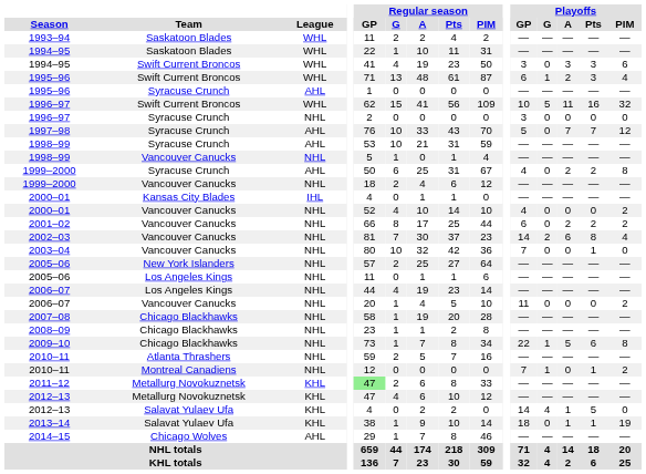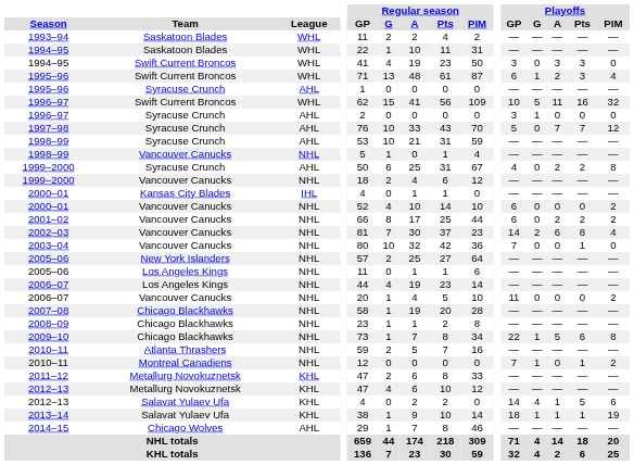 <table border="0" cellpadding="1" cellspacing="0" style="text-align:center; width:60em;">
 <tr style="background:#e0e0e0;">
 <th colspan="3"  bgcolor="#ffffff"> </th>
 <th rowspan="99" bgcolor="#ffffff"> </th>
 <th colspan="5"><a href='#'>Regular season</a></th>
 <th rowspan="99" bgcolor="#ffffff"> </th>
 <th colspan="5"><a href='#'>Playoffs</a></th>
 </tr>
 <tr style="background:#e0e0e0;">
 <th><a href='#'>Season</a></th>
 <th>Team</th>
 <th>League</th>
 <th>GP</th>
 <th><a href='#'>G</a></th>
 <th><a href='#'>A</a></th>
 <th><a href='#'>Pts</a></th>
 <th><a href='#'>PIM</a></th>
 <th>GP</th>
 <th>G</th>
 <th>A</th>
 <th>Pts</th>
 <th>PIM</th>
 </tr>
 <tr>
 <td><a href='#'>1993–94</a></td>
 <td><a href='#'>Saskatoon Blades</a></td>
 <td><a href='#'>WHL</a></td>
 <td>11</td>
 <td>2</td>
 <td>2</td>
 <td>4</td>
 <td>2</td>
 <td>—</td>
 <td>—</td>
 <td>—</td>
 <td>—</td>
 <td>—</td>
 </tr>
 <tr bgcolor="#f0f0f0">
 <td><a href='#'>1994–95</a></td>
 <td>Saskatoon Blades</td>
 <td>WHL</td>
 <td>22</td>
 <td>1</td>
 <td>10</td>
 <td>11</td>
 <td>31</td>
 <td>—</td>
 <td>—</td>
 <td>—</td>
 <td>—</td>
 <td>—</td>
 </tr>
 <tr>
 <td>1994–95</td>
 <td><a href='#'>Swift Current Broncos</a></td>
 <td>WHL</td>
 <td>41</td>
 <td>4</td>
 <td>19</td>
 <td>23</td>
 <td>50</td>
 <td>3</td>
 <td>0</td>
 <td>3</td>
 <td>3</td>
-<td>6</td>
+<td>0</td>
 </tr>
 <tr bgcolor="#f0f0f0">
 <td><a href='#'>1995–96</a></td>
 <td>Swift Current Broncos</td>
 <td>WHL</td>
 <td>71</td>
 <td>13</td>
 <td>48</td>
 <td>61</td>
 <td>87</td>
 <td>6</td>
 <td>1</td>
 <td>2</td>
 <td>3</td>
 <td>4</td>
 </tr>
 <tr>
 <td><a href='#'>1995–96</a></td>
 <td><a href='#'>Syracuse Crunch</a></td>
 <td><a href='#'>AHL</a></td>
 <td>1</td>
 <td>0</td>
 <td>0</td>
 <td>0</td>
 <td>0</td>
 <td>—</td>
 <td>—</td>
 <td>—</td>
 <td>—</td>
 <td>—</td>
 </tr>
 <tr bgcolor="#f0f0f0">
 <td><a href='#'>1996–97</a></td>
 <td>Swift Current Broncos</td>
 <td>WHL</td>
 <td>62</td>
 <td>15</td>
 <td>41</td>
 <td>56</td>
 <td>109</td>
 <td>10</td>
 <td>5</td>
 <td>11</td>
 <td>16</td>
 <td>32</td>
 </tr>
 <tr>
 <td><a href='#'>1996–97</a></td>
 <td>Syracuse Crunch</td>
-<td>NHL</td>
+<td>AHL</td>
 <td>2</td>
 <td>0</td>
 <td>0</td>
 <td>0</td>
 <td>0</td>
 <td>3</td>
-<td>0</td>
+<td>1</td>
 <td>0</td>
 <td>0</td>
 <td>0</td>
 </tr>
 <tr bgcolor="#f0f0f0">
 <td><a href='#'>1997–98</a></td>
 <td>Syracuse Crunch</td>
 <td>AHL</td>
 <td>76</td>
 <td>10</td>
 <td>33</td>
 <td>43</td>
 <td>70</td>
 <td>5</td>
 <td>0</td>
 <td>7</td>
 <td>7</td>
 <td>12</td>
 </tr>
 <tr>
 <td><a href='#'>1998–99</a></td>
 <td>Syracuse Crunch</td>
 <td>AHL</td>
 <td>53</td>
 <td>10</td>
 <td>21</td>
 <td>31</td>
 <td>59</td>
 <td>—</td>
 <td>—</td>
 <td>—</td>
 <td>—</td>
 <td>—</td>
 </tr>
 <tr bgcolor="#f0f0f0">
 <td><a href='#'>1998–99</a></td>
 <td><a href='#'>Vancouver Canucks</a></td>
 <td><a href='#'>NHL</a></td>
 <td>5</td>
 <td>1</td>
 <td>0</td>
 <td>1</td>
 <td>4</td>
 <td>—</td>
 <td>—</td>
 <td>—</td>
 <td>—</td>
 <td>—</td>
 </tr>
 <tr>
 <td><a href='#'>1999–2000</a></td>
 <td>Syracuse Crunch</td>
 <td>AHL</td>
 <td>50</td>
 <td>6</td>
 <td>25</td>
 <td>31</td>
 <td>67</td>
 <td>4</td>
 <td>0</td>
 <td>2</td>
 <td>2</td>
 <td>8</td>
 </tr>
 <tr bgcolor="#f0f0f0">
 <td><a href='#'>1999–2000</a></td>
 <td>Vancouver Canucks</td>
 <td>NHL</td>
 <td>18</td>
 <td>2</td>
 <td>4</td>
 <td>6</td>
 <td>12</td>
 <td>—</td>
 <td>—</td>
 <td>—</td>
 <td>—</td>
 <td>—</td>
 </tr>
 <tr>
 <td><a href='#'>2000–01</a></td>
 <td><a href='#'>Kansas City Blades</a></td>
 <td><a href='#'>IHL</a></td>
 <td>4</td>
 <td>0</td>
 <td>1</td>
 <td>1</td>
 <td>0</td>
 <td>—</td>
 <td>—</td>
 <td>—</td>
 <td>—</td>
 <td>—</td>
 </tr>
 <tr bgcolor="#f0f0f0">
 <td><a href='#'>2000–01</a></td>
 <td>Vancouver Canucks</td>
 <td>NHL</td>
 <td>52</td>
 <td>4</td>
 <td>10</td>
 <td>14</td>
 <td>10</td>
-<td>4</td>
+<td>6</td>
 <td>0</td>
 <td>0</td>
 <td>0</td>
 <td>2</td>
 </tr>
 <tr>
 <td><a href='#'>2001–02</a></td>
 <td>Vancouver Canucks</td>
 <td>NHL</td>
 <td>66</td>
 <td>8</td>
 <td>17</td>
 <td>25</td>
 <td>44</td>
 <td>6</td>
 <td>0</td>
 <td>2</td>
 <td>2</td>
 <td>2</td>
 </tr>
 <tr bgcolor="#f0f0f0">
 <td><a href='#'>2002–03</a></td>
 <td>Vancouver Canucks</td>
 <td>NHL</td>
 <td>81</td>
 <td>7</td>
 <td>30</td>
 <td>37</td>
 <td>23</td>
 <td>14</td>
 <td>2</td>
 <td>6</td>
 <td>8</td>
 <td>4</td>
 </tr>
 <tr>
 <td><a href='#'>2003–04</a></td>
 <td>Vancouver Canucks</td>
 <td>NHL</td>
 <td>80</td>
 <td>10</td>
 <td>32</td>
 <td>42</td>
 <td>36</td>
 <td>7</td>
 <td>0</td>
 <td>0</td>
 <td>1</td>
 <td>0</td>
 </tr>
 <tr bgcolor="#f0f0f0">
 <td><a href='#'>2005–06</a></td>
 <td><a href='#'>New York Islanders</a></td>
 <td>NHL</td>
 <td>57</td>
 <td>2</td>
 <td>25</td>
 <td>27</td>
 <td>64</td>
 <td>—</td>
 <td>—</td>
 <td>—</td>
 <td>—</td>
 <td>—</td>
 </tr>
 <tr>
 <td>2005–06</td>
 <td><a href='#'>Los Angeles Kings</a></td>
 <td>NHL</td>
 <td>11</td>
 <td>0</td>
 <td>1</td>
 <td>1</td>
 <td>6</td>
 <td>—</td>
 <td>—</td>
 <td>—</td>
 <td>—</td>
 <td>—</td>
 </tr>
 <tr bgcolor="#f0f0f0">
 <td><a href='#'>2006–07</a></td>
 <td>Los Angeles Kings</td>
 <td>NHL</td>
 <td>44</td>
 <td>4</td>
 <td>19</td>
 <td>23</td>
 <td>14</td>
 <td>—</td>
 <td>—</td>
 <td>—</td>
 <td>—</td>
 <td>—</td>
 </tr>
 <tr>
 <td>2006–07</td>
 <td>Vancouver Canucks</td>
 <td>NHL</td>
 <td>20</td>
 <td>1</td>
 <td>4</td>
 <td>5</td>
 <td>10</td>
 <td>11</td>
 <td>0</td>
 <td>0</td>
 <td>0</td>
 <td>2</td>
 </tr>
 <tr bgcolor="#f0f0f0">
 <td><a href='#'>2007–08</a></td>
 <td><a href='#'>Chicago Blackhawks</a></td>
 <td>NHL</td>
 <td>58</td>
 <td>1</td>
 <td>19</td>
 <td>20</td>
 <td>28</td>
 <td>—</td>
 <td>—</td>
 <td>—</td>
 <td>—</td>
 <td>—</td>
 </tr>
 <tr>
 <td><a href='#'>2008–09</a></td>
 <td>Chicago Blackhawks</td>
 <td>NHL</td>
 <td>23</td>
 <td>1</td>
 <td>1</td>
 <td>2</td>
 <td>8</td>
 <td>—</td>
 <td>—</td>
 <td>—</td>
 <td>—</td>
 <td>—</td>
 </tr>
 <tr bgcolor="#f0f0f0">
 <td><a href='#'>2009–10</a></td>
 <td>Chicago Blackhawks</td>
 <td>NHL</td>
 <td>73</td>
 <td>1</td>
 <td>7</td>
 <td>8</td>
 <td>34</td>
 <td>22</td>
 <td>1</td>
 <td>5</td>
 <td>6</td>
 <td>8</td>
 </tr>
 <tr>
 <td><a href='#'>2010–11</a></td>
 <td><a href='#'>Atlanta Thrashers</a></td>
 <td>NHL</td>
 <td>59</td>
 <td>2</td>
 <td>5</td>
 <td>7</td>
 <td>16</td>
 <td>—</td>
 <td>—</td>
 <td>—</td>
 <td>—</td>
 <td>—</td>
 </tr>
 <tr bgcolor="#f0f0f0">
 <td>2010–11</td>
 <td><a href='#'>Montreal Canadiens</a></td>
 <td>NHL</td>
 <td>12</td>
 <td>0</td>
 <td>0</td>
 <td>0</td>
 <td>0</td>
 <td>7</td>
 <td>1</td>
 <td>0</td>
 <td>1</td>
 <td>2</td>
 </tr>
 <tr>
 <td><a href='#'>2011–12</a></td>
 <td><a href='#'>Metallurg Novokuznetsk</a></td>
 <td><a href='#'>KHL</a></td>
-<td style="background: lightgreen;">47</td>
+<td>47</td>
 <td>2</td>
 <td>6</td>
 <td>8</td>
 <td>33</td>
 <td>—</td>
 <td>—</td>
 <td>—</td>
 <td>—</td>
 <td>—</td>
 </tr>
 <tr bgcolor="#f0f0f0">
 <td><a href='#'>2012–13</a></td>
 <td>Metallurg Novokuznetsk</td>
 <td>KHL</td>
 <td>47</td>
 <td>4</td>
 <td>6</td>
 <td>10</td>
 <td>12</td>
 <td>—</td>
 <td>—</td>
 <td>—</td>
 <td>—</td>
 <td>—</td>
 </tr>
 <tr>
 <td>2012–13</td>
 <td><a href='#'>Salavat Yulaev Ufa</a></td>
 <td>KHL</td>
 <td>4</td>
 <td>0</td>
 <td>2</td>
 <td>2</td>
 <td>0</td>
 <td>14</td>
 <td>4</td>
 <td>1</td>
 <td>5</td>
-<td>0</td>
+<td>6</td>
 </tr>
 <tr bgcolor="#f0f0f0">
 <td><a href='#'>2013–14</a></td>
 <td>Salavat Yulaev Ufa</td>
 <td>KHL</td>
 <td>38</td>
 <td>1</td>
 <td>9</td>
 <td>10</td>
 <td>14</td>
 <td>18</td>
-<td>0</td>
+<td>1</td>
 <td>1</td>
 <td>1</td>
 <td>19</td>
 </tr>
 <tr>
 <td><a href='#'>2014–15</a></td>
 <td><a href='#'>Chicago Wolves</a></td>
 <td>AHL</td>
 <td>29</td>
 <td>1</td>
 <td>7</td>
 <td>8</td>
 <td>46</td>
 <td>—</td>
 <td>—</td>
 <td>—</td>
 <td>—</td>
 <td>—</td>
 </tr>
 <tr bgcolor="#e0e0e0">
 <th colspan=3>NHL totals</th>
 <th>659</th>
 <th>44</th>
 <th>174</th>
 <th>218</th>
 <th>309</th>
 <th>71</th>
 <th>4</th>
 <th>14</th>
 <th>18</th>
 <th>20</th>
 </tr>
 <tr bgcolor="#e0e0e0">
 <th colspan=3>KHL totals</th>
 <th>136</th>
 <th>7</th>
 <th>23</th>
 <th>30</th>
 <th>59</th>
 <th>32</th>
 <th>4</th>
 <th>2</th>
 <th>6</th>
 <th>25</th>
 </tr>
 </table>
